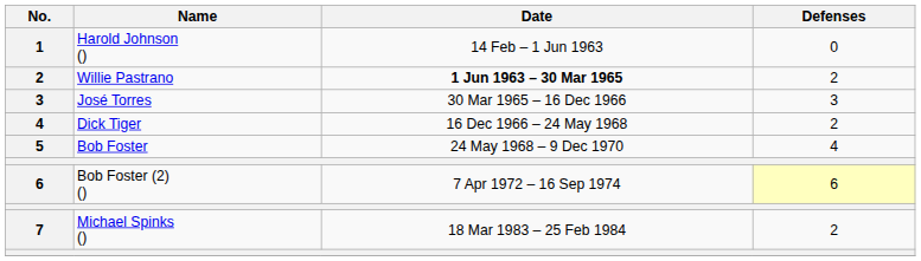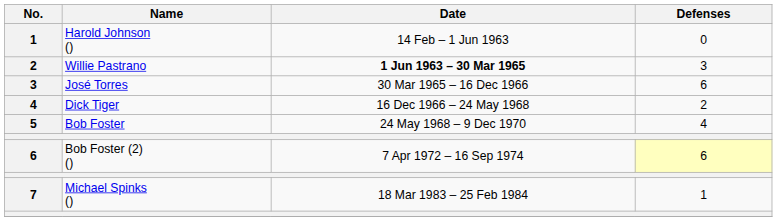 <table class="wikitable sortable" style="width:80%">
 <tr>
 <th>No.</th>
 <th>Name</th>
 <th>Date</th>
 <th>Defenses</th>
 </tr>
 <tr align=center>
 <th>1</th>
 <td align=left><a href='#'>Harold Johnson</a><br>()</td>
 <td>14 Feb – 1 Jun 1963</td>
 <td>0</td>
 </tr>
 <tr align=center>
 <th>2</th>
 <td align=left><a href='#'>Willie Pastrano</a></td>
 <td><strong>1 Jun 1963 – 30 Mar 1965</strong></td>
-<td>2</td>
+<td>3</td>
 </tr>
 <tr align=center>
 <th>3</th>
 <td align=left><a href='#'>José Torres</a></td>
 <td>30 Mar 1965 – 16 Dec 1966</td>
-<td>3</td>
+<td>6</td>
 </tr>
 <tr align=center>
 <th>4</th>
 <td align=left><a href='#'>Dick Tiger</a></td>
 <td>16 Dec 1966 – 24 May 1968</td>
 <td>2</td>
 </tr>
 <tr align=center>
 <th>5</th>
 <td align=left><a href='#'>Bob Foster</a></td>
 <td>24 May 1968 – 9 Dec 1970</td>
 <td>4</td>
 </tr>
 <tr align=center>
 <th colspan=4></th>
 </tr>
 <tr align=center>
 <th>6</th>
 <td align=left>Bob Foster (2)<br>()</td>
 <td>7 Apr 1972 – 16 Sep 1974</td>
 <td style="background:#ffffbf;">6</td>
 </tr>
 <tr align=center>
 <th colspan=4></th>
 </tr>
 <tr align=center>
 <th>7</th>
 <td align=left><a href='#'>Michael Spinks</a><br>()</td>
 <td>18 Mar 1983 – 25 Feb 1984</td>
-<td>2</td>
+<td>1</td>
 </tr>
 <tr align=center>
 <th colspan=4></th>
 </tr>
 <tr align=center>
 </tr>
 </table>
